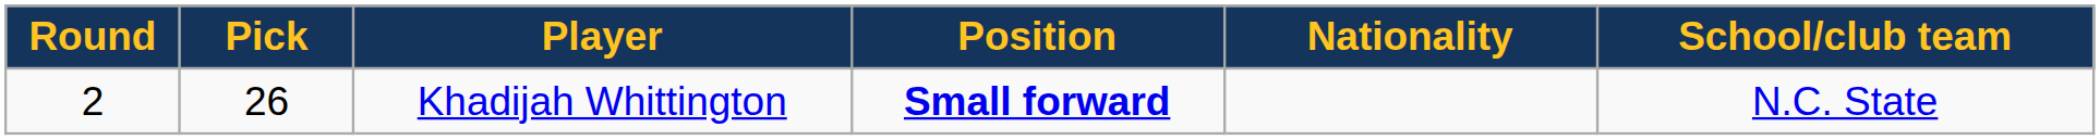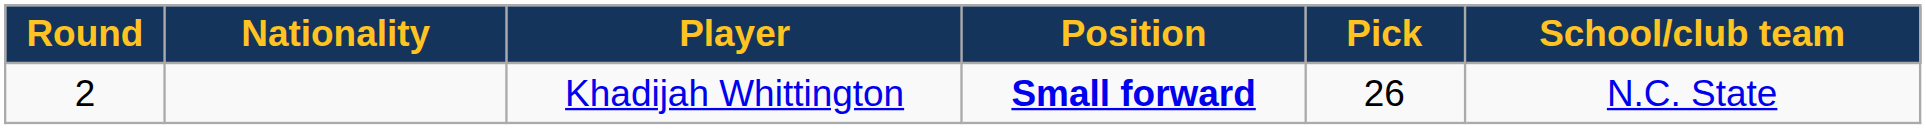 <table class="wikitable sortable" style="text-align:center">
 <tr>
 <th style="background:#14345B;color:#ffc322;width:7%">Round</th>
-<th style="background:#14345B;color:#ffc322;width:7%">Pick</th>
+<th style="background:#14345B;color:#ffc322;width:15%">Nationality</th>
 <th style="background:#14345B;color:#ffc322;width:20%">Player</th>
 <th style="background:#14345B;color:#ffc322;width:15%">Position</th>
-<th style="background:#14345B;color:#ffc322;width:15%">Nationality</th>
+<th style="background:#14345B;color:#ffc322;width:7%">Pick</th>
 <th style="background:#14345B;color:#ffc322;width:20%">School/club team</th>
 </tr>
 <tr style="text-align: center">
 <td>2</td>
-<td>26</td>
+<td></td>
 <td><a href='#'>Khadijah Whittington</a></td>
 <td><strong><a href='#'>Small forward</a></strong></td>
-<td></td>
+<td>26</td>
 <td><a href='#'>N.C. State</a></td>
 </tr>
 </table>
